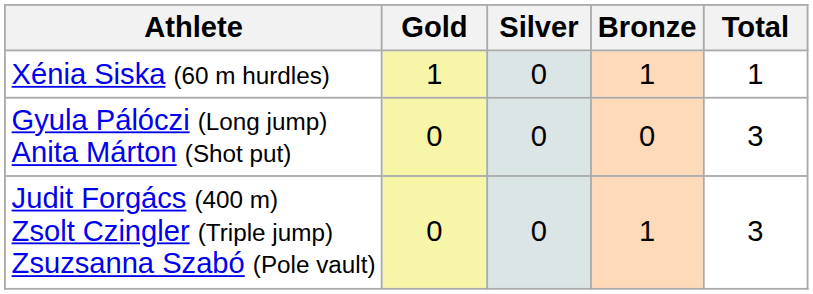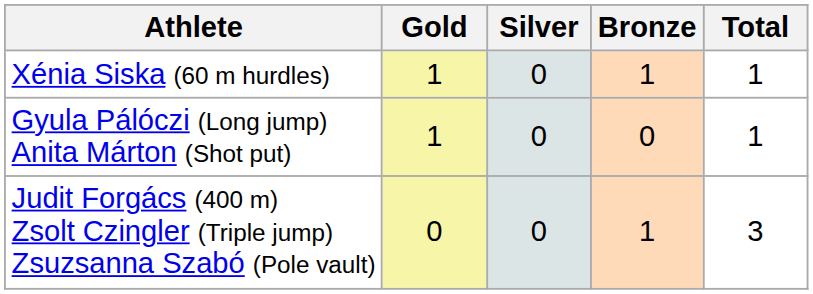 <table class=wikitable style="border:1px solid #AAAAAA">
 <tr bgcolor="#EFEFEF">
 <th>Athlete</th>
 <th width=50>Gold</th>
 <th width=50>Silver</th>
 <th width=50>Bronze</th>
 <th width=50>Total</th>
 </tr>
 <tr align="center" bgcolor="#FFFFFF">
 <td align="left"><a href='#'>Xénia Siska</a> <small>(60 m hurdles)</small></td>
 <td style="background:#F7F6A8;">1</td>
 <td style="background:#DCE5E5;">0</td>
 <td style="background:#FFDAB9;">1</td>
 <td>1</td>
 </tr>
 <tr align="center" bgcolor="#FFFFFF">
 <td align="left"><a href='#'>Gyula Pálóczi</a> <small>(Long jump)</small><br><a href='#'>Anita Márton</a> <small>(Shot put)</small></td>
-<td style="background:#F7F6A8;">0</td>
+<td style="background:#F7F6A8;">1</td>
 <td style="background:#DCE5E5;">0</td>
 <td style="background:#FFDAB9;">0</td>
-<td>3</td>
+<td>1</td>
 </tr>
 <tr align="center" bgcolor="#FFFFFF">
 <td align="left"><a href='#'>Judit Forgács</a> <small>(400 m)</small><br><a href='#'>Zsolt Czingler</a> <small>(Triple jump)</small><br><a href='#'>Zsuzsanna Szabó</a> <small>(Pole vault)</small></td>
 <td style="background:#F7F6A8;">0</td>
 <td style="background:#DCE5E5;">0</td>
 <td style="background:#FFDAB9;">1</td>
 <td>3</td>
 </tr>
 </table>
